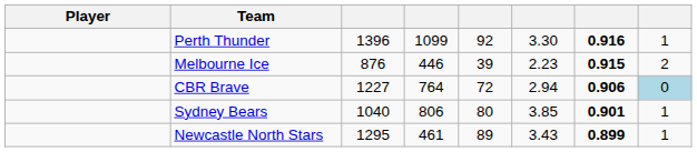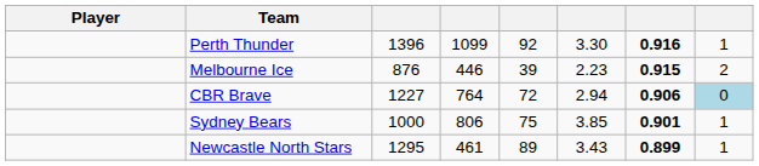 <table class="wikitable sortable" style="text-align:center;">
 <tr>
 <th width="170px">Player</th>
 <th width="175px">Team</th>
 <th width="60px"></th>
 <th width="50px"></th>
 <th width="50px"></th>
 <th width="60px"></th>
 <th width="60px"></th>
 <th width="50px"></th>
 </tr>
 <tr>
 <td align="left"></td>
 <td align="left"><a href='#'>Perth Thunder</a></td>
 <td>1396</td>
 <td>1099</td>
 <td>92</td>
 <td>3.30</td>
 <td><strong>0.916</strong></td>
 <td>1</td>
 </tr>
 <tr>
 <td align="left"></td>
 <td align="left"><a href='#'>Melbourne Ice</a></td>
 <td>876</td>
 <td>446</td>
 <td>39</td>
 <td>2.23</td>
 <td><strong>0.915</strong></td>
 <td>2</td>
 </tr>
 <tr>
 <td align="left"></td>
 <td align="left"><a href='#'>CBR Brave</a></td>
 <td>1227</td>
 <td>764</td>
 <td>72</td>
 <td>2.94</td>
 <td><strong>0.906</strong></td>
 <td style="background: lightblue;">0</td>
 </tr>
 <tr>
 <td align="left"></td>
 <td align="left"><a href='#'>Sydney Bears</a></td>
-<td>1040</td>
+<td>1000</td>
 <td>806</td>
-<td>80</td>
+<td>75</td>
 <td>3.85</td>
 <td><strong>0.901</strong></td>
 <td>1</td>
 </tr>
 <tr>
 <td align="left"></td>
 <td align="left"><a href='#'>Newcastle North Stars</a></td>
 <td>1295</td>
 <td>461</td>
 <td>89</td>
 <td>3.43</td>
 <td><strong>0.899</strong></td>
 <td>1</td>
 </tr>
 </table>
